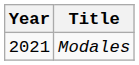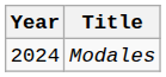 <table class="wikitable">
 <tr>
 <th>Year</th>
 <th>Title</th>
 </tr>
 <tr>
-<td>2021</td>
+<td>2024</td>
 <td><em>Modales</em></td>
 </tr>
 </table>
